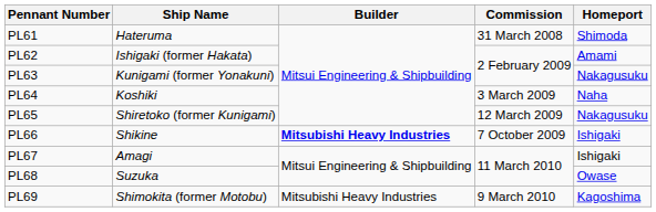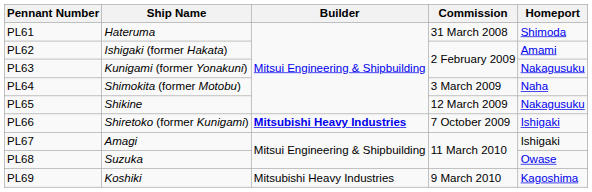 <table class="sortable wikitable">
 <tr>
 <th>Pennant Number</th>
 <th>Ship Name</th>
 <th>Builder</th>
 <th>Commission</th>
 <th>Homeport</th>
 </tr>
 <tr>
 <td>PL61</td>
 <td><em>Hateruma</em></td>
 <td rowspan="5"><a href='#'>Mitsui Engineering & Shipbuilding</a></td>
 <td>31 March 2008</td>
 <td><a href='#'>Shimoda</a></td>
 </tr>
 <tr>
 <td>PL62</td>
 <td><em>Ishigaki</em> (former <em>Hakata</em>)</td>
 <td rowspan="2">2 February 2009</td>
 <td><a href='#'>Amami</a></td>
 </tr>
 <tr>
 <td>PL63</td>
 <td><em>Kunigami</em> (former <em>Yonakuni</em>)</td>
 <td><a href='#'>Nakagusuku</a></td>
 </tr>
 <tr>
 <td>PL64</td>
-<td><em>Koshiki</em></td>
+<td><em>Shimokita</em> (former <em>Motobu</em>)</td>
 <td>3 March 2009</td>
 <td><a href='#'>Naha</a></td>
 </tr>
 <tr>
 <td>PL65</td>
-<td><em>Shiretoko</em> (former <em>Kunigami</em>)</td>
+<td><em>Shikine</em></td>
 <td>12 March 2009</td>
 <td><a href='#'>Nakagusuku</a></td>
 </tr>
 <tr>
 <td>PL66</td>
-<td><em>Shikine</em></td>
+<td><em>Shiretoko</em> (former <em>Kunigami</em>)</td>
 <td><strong><a href='#'>Mitsubishi Heavy Industries</a></strong></td>
 <td>7 October 2009</td>
 <td><a href='#'>Ishigaki</a></td>
 </tr>
 <tr>
 <td>PL67</td>
 <td><em>Amagi</em></td>
 <td rowspan="2">Mitsui Engineering & Shipbuilding</td>
 <td rowspan="2">11 March 2010</td>
 <td>Ishigaki</td>
 </tr>
 <tr>
 <td>PL68</td>
 <td><em>Suzuka</em></td>
 <td><a href='#'>Owase</a></td>
 </tr>
 <tr>
 <td>PL69</td>
-<td><em>Shimokita</em> (former <em>Motobu</em>)</td>
+<td><em>Koshiki</em></td>
 <td>Mitsubishi Heavy Industries</td>
 <td>9 March 2010</td>
 <td><a href='#'>Kagoshima</a></td>
 </tr>
 </table>
